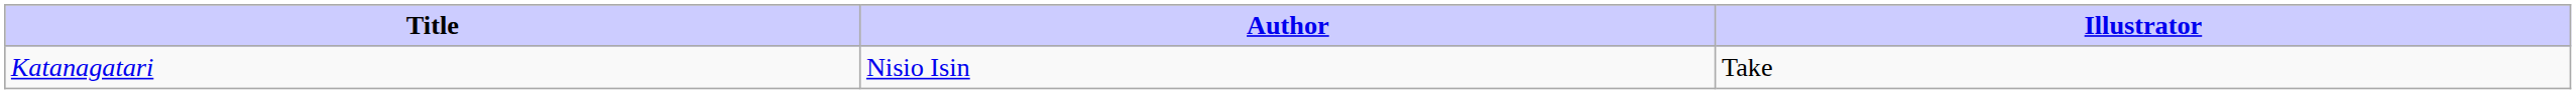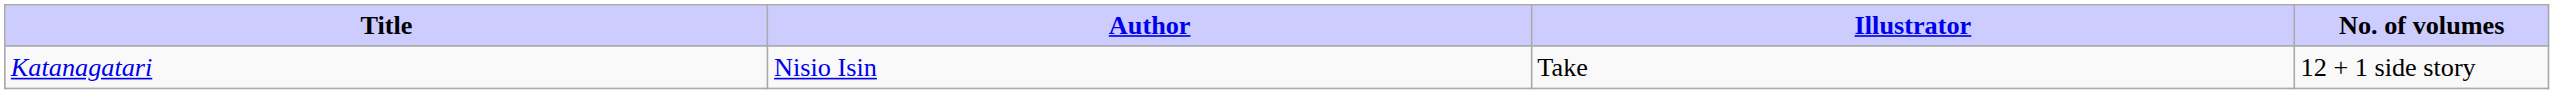 <table class="wikitable" style="width: 98%;">
 <tr>
 <th width=30% style="background:#ccf;">Title</th>
 <th width=30% style="background:#ccf;"><a href='#'>Author</a></th>
 <th width=30% style="background:#ccf;"><a href='#'>Illustrator</a></th>
+<th width=30% style="background:#ccf;">No. of volumes</th>
 </tr>
 <tr>
 <td><em><a href='#'>Katanagatari</a></em></td>
 <td><a href='#'>Nisio Isin</a></td>
 <td>Take</td>
+<td>12 + 1 side story</td>
 </tr>
 </table>
